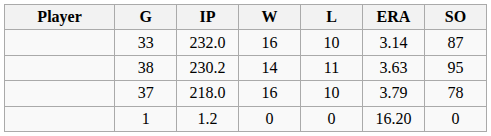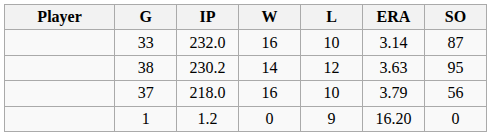 <table class="wikitable sortable">
 <tr>
 <th bgcolor="#DDDDFF" width="16%">Player</th>
 <th bgcolor="#DDDDFF" width="9%">G</th>
 <th bgcolor="#DDDDFF" width="9%">IP</th>
 <th bgcolor="#DDDDFF" width="9%">W</th>
 <th bgcolor="#DDDDFF" width="9%">L</th>
 <th bgcolor="#DDDDFF" width="9%">ERA</th>
 <th bgcolor="#DDDDFF" width="9%">SO</th>
 </tr>
 <tr align="center">
 <td></td>
 <td>33</td>
 <td>232.0</td>
 <td>16</td>
 <td>10</td>
 <td>3.14</td>
 <td>87</td>
 </tr>
 <tr align="center">
 <td></td>
 <td>38</td>
 <td>230.2</td>
 <td>14</td>
-<td>11</td>
+<td>12</td>
 <td>3.63</td>
 <td>95</td>
 </tr>
 <tr align="center">
 <td></td>
 <td>37</td>
 <td>218.0</td>
 <td>16</td>
 <td>10</td>
 <td>3.79</td>
-<td>78</td>
+<td>56</td>
 </tr>
 <tr align="center">
 <td></td>
 <td>1</td>
 <td>1.2</td>
 <td>0</td>
-<td>0</td>
+<td>9</td>
 <td>16.20</td>
 <td>0</td>
 </tr>
 </table>
